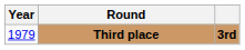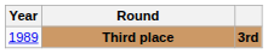 <table class="wikitable" style="text-align: center; font-size:90%">
 <tr>
 <th>Year</th>
 <th style="width:200px">Round</th>
 <th></th>
 </tr>
 <tr>
-<td><a href='#'>1979</a></td>
+<td><a href='#'>1989</a></td>
 <td bgcolor="cc9966"><strong>Third place</strong></td>
 <td bgcolor="cc9966"><strong>3rd</strong></td>
 </tr>
 </table>
